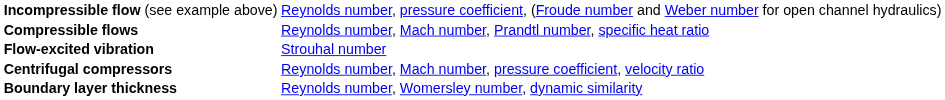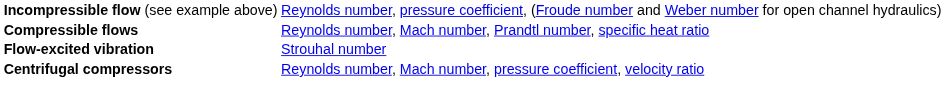 <table !>
 <tr>
 <td><strong>Incompressible flow</strong> (see example above)</td>
 <td><a href='#'>Reynolds number</a>, <a href='#'>pressure coefficient</a>, (<a href='#'>Froude number</a> and <a href='#'>Weber number</a> for open channel hydraulics)</td>
 </tr>
 <tr>
 <td><strong>Compressible flows</strong></td>
 <td><a href='#'>Reynolds number</a>, <a href='#'>Mach number</a>, <a href='#'>Prandtl number</a>, <a href='#'>specific heat ratio</a></td>
 </tr>
 <tr>
 <td><strong>Flow-excited vibration</strong></td>
 <td><a href='#'>Strouhal number</a></td>
 </tr>
 <tr>
 <td><strong>Centrifugal compressors</strong></td>
 <td><a href='#'>Reynolds number</a>, <a href='#'>Mach number</a>, <a href='#'>pressure coefficient</a>, <a href='#'>velocity ratio</a></td>
 </tr>
 <tr>
-<td><strong>Boundary layer thickness</strong></td>
-<td><a href='#'>Reynolds number</a>, <a href='#'>Womersley number</a>, <a href='#'>dynamic similarity</a></td>
-</tr>
-<tr>
 <td></td>
 </tr>
 </table>
